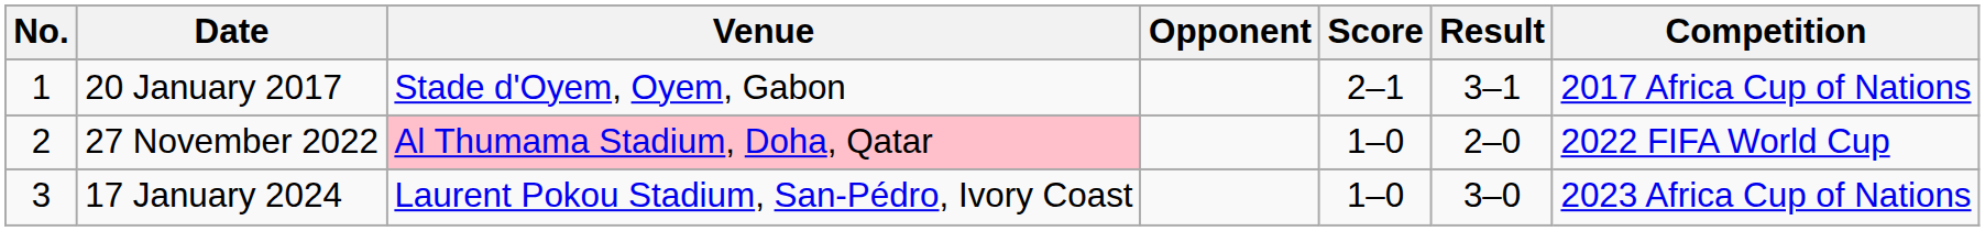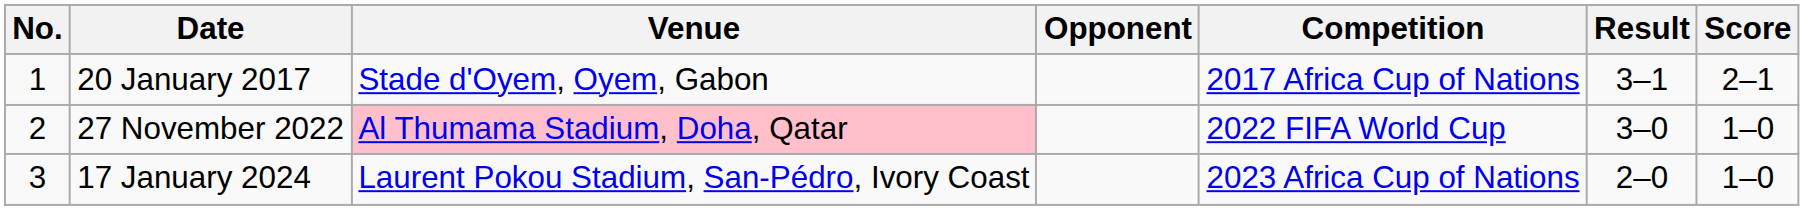 <table class="wikitable sortable">
 <tr>
 <th scope="col">No.</th>
 <th scope="col">Date</th>
 <th scope="col">Venue</th>
 <th scope="col">Opponent</th>
+<th scope="col">Competition</th>
+<th scope="col">Result</th>
 <th scope="col">Score</th>
-<th scope="col">Result</th>
-<th scope="col">Competition</th>
 </tr>
 <tr>
 <td style="text-align:center">1</td>
 <td>20 January 2017</td>
 <td><a href='#'>Stade d'Oyem</a>, <a href='#'>Oyem</a>, Gabon</td>
 <td></td>
+<td><a href='#'>2017 Africa Cup of Nations</a></td>
+<td style="text-align:center">3–1</td>
 <td style="text-align:center">2–1</td>
-<td style="text-align:center">3–1</td>
-<td><a href='#'>2017 Africa Cup of Nations</a></td>
 </tr>
 <tr>
 <td style="text-align:center">2</td>
 <td>27 November 2022</td>
 <td style="background: pink;"><a href='#'>Al Thumama Stadium</a>, <a href='#'>Doha</a>, Qatar</td>
 <td></td>
+<td><a href='#'>2022 FIFA World Cup</a></td>
+<td align="center">3–0</td>
 <td style="text-align:center">1–0</td>
-<td style="text-align:center">2–0</td>
-<td><a href='#'>2022 FIFA World Cup</a></td>
 </tr>
 <tr>
 <td align="center">3</td>
 <td>17 January 2024</td>
 <td><a href='#'>Laurent Pokou Stadium</a>, <a href='#'>San-Pédro</a>, Ivory Coast</td>
 <td></td>
+<td><a href='#'>2023 Africa Cup of Nations</a></td>
+<td style="text-align:center">2–0</td>
 <td align="center">1–0</td>
-<td align="center">3–0</td>
-<td><a href='#'>2023 Africa Cup of Nations</a></td>
 </tr>
 </table>
